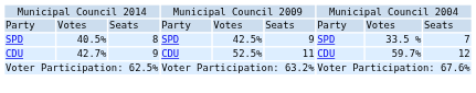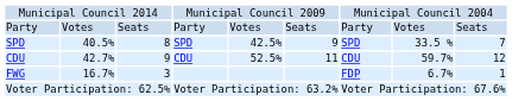 <table border=0>
 <tr bgcolor=#FFFFFF>
 </tr>
 <tr bgcolor=#CCDDEE>
 <td colspan=3 align=center>Municipal Council 2014</td>
 <td colspan=3 align=center>Municipal Council 2009</td>
 <td colspan=3 align=center>Municipal Council 2004</td>
 </tr>
 <tr bgcolor=#CCDDEE>
 <td>Party</td>
 <td>Votes</td>
 <td>Seats</td>
 <td>Party</td>
 <td>Votes</td>
 <td>Seats</td>
 <td>Party</td>
 <td>Votes</td>
 <td>Seats</td>
 </tr>
 <tr bgcolor=#DDEEFF>
 <td><a href='#'>SPD</a></td>
 <td align=right>40.5%</td>
 <td align=right>8 </td>
 <td><a href='#'>SPD</a></td>
 <td align=right>42.5%</td>
 <td align=right>9 </td>
 <td><a href='#'>SPD</a></td>
 <td align=right>33.5 %</td>
 <td align=right>7 </td>
 </tr>
 <tr bgcolor=#DDEEFF>
 <td><a href='#'>CDU</a></td>
 <td align=right>42.7%</td>
 <td align=right>9 </td>
 <td><a href='#'>CDU</a></td>
 <td align=right>52.5%</td>
 <td align=right>11 </td>
 <td><a href='#'>CDU</a></td>
 <td align=right>59.7%</td>
 <td align=right>12 </td>
 </tr>
 <tr bgcolor=#DDEEFF>
+<td><a href='#'>FWG</a></td>
+<td align=right>16.7%</td>
+<td align=right>3 </td>
+<td></td>
+<td></td>
+<td></td>
+<td><a href='#'>FDP</a></td>
+<td align=right>6.7%</td>
+<td align=right>1 </td>
+</tr>
+<tr bgcolor=#DDEEFF>
 <td colspan=3 align=center>Voter Participation: 62.5% </td>
 <td colspan=3 align=center>Voter Participation: 63.2% </td>
 <td colspan=3 align=center>Voter Participation: 67.6% </td>
 </tr>
 </table>
